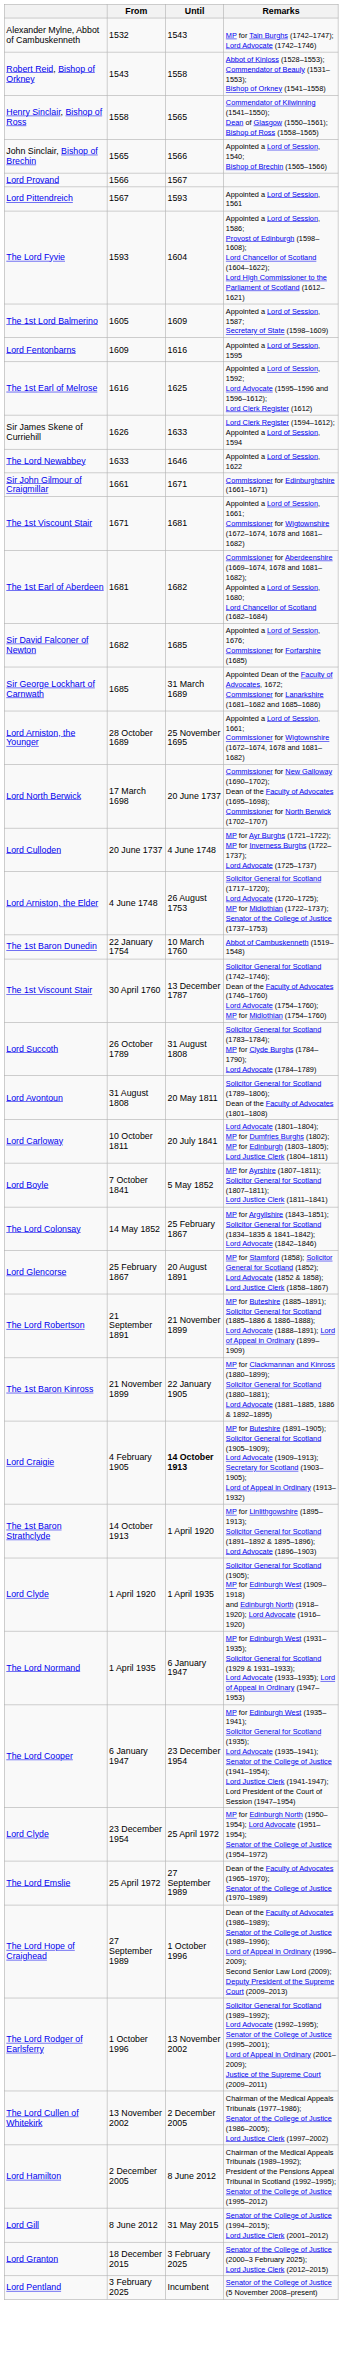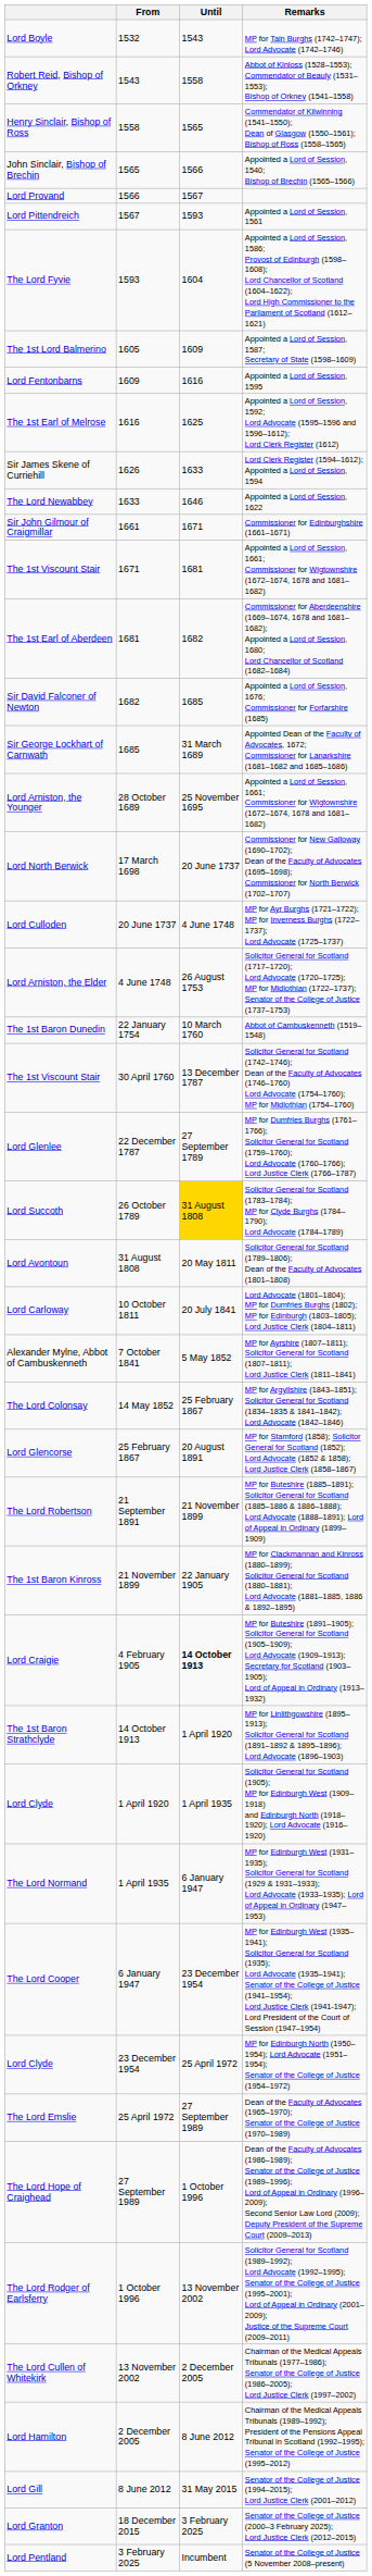 <table class="wikitable">
 <tr>
 <th></th>
 <th>From</th>
 <th>Until</th>
 <th>Remarks</th>
 </tr>
 <tr>
-<td>Alexander Mylne, Abbot of Cambuskenneth</td>
+<td><a href='#'>Lord Boyle</a></td>
 <td>1532</td>
 <td>1543</td>
 <td><br><small><a href='#'>MP</a> for <a href='#'>Tain Burghs</a> (1742–1747); <br><a href='#'>Lord Advocate</a> (1742–1746)</small></td>
 </tr>
 <tr>
 <td><a href='#'>Robert Reid</a>, <a href='#'>Bishop of Orkney</a></td>
 <td>1543</td>
 <td>1558</td>
 <td><small><a href='#'>Abbot of Kinloss</a> (1528–1553); <br><a href='#'>Commendator of Beauly</a> (1531–1553); <br><a href='#'>Bishop of Orkney</a> (1541–1558)</small></td>
 </tr>
 <tr>
 <td><a href='#'>Henry Sinclair</a>, <a href='#'>Bishop of Ross</a></td>
 <td>1558</td>
 <td>1565</td>
 <td><small><a href='#'>Commendator of Kilwinning</a> (1541–1550); <br><a href='#'>Dean</a> of <a href='#'>Glasgow</a> (1550–1561); <br><a href='#'>Bishop of Ross</a> (1558–1565)</small></td>
 </tr>
 <tr>
 <td>John Sinclair, <a href='#'>Bishop of Brechin</a></td>
 <td>1565</td>
 <td>1566</td>
 <td><small>Appointed a <a href='#'>Lord of Session</a>, 1540; <br><a href='#'>Bishop of Brechin</a> (1565–1566)</small></td>
 </tr>
 <tr>
 <td><a href='#'>Lord Provand</a></td>
 <td>1566</td>
 <td>1567</td>
 <td></td>
 </tr>
 <tr>
 <td><a href='#'>Lord Pittendreich</a></td>
 <td>1567</td>
 <td>1593</td>
 <td><small>Appointed a <a href='#'>Lord of Session</a>, 1561</small></td>
 </tr>
 <tr>
 <td><a href='#'>The Lord Fyvie</a></td>
 <td>1593</td>
 <td>1604</td>
 <td><small>Appointed a <a href='#'>Lord of Session</a>, 1586; <br><a href='#'>Provost of Edinburgh</a> (1598–1608); <br><a href='#'>Lord Chancellor of Scotland</a> (1604–1622); <br><a href='#'>Lord High Commissioner to the Parliament of Scotland</a> (1612–1621)</small></td>
 </tr>
 <tr>
 <td><a href='#'>The 1st Lord Balmerino</a></td>
 <td>1605</td>
 <td>1609</td>
 <td><small>Appointed a <a href='#'>Lord of Session</a>, 1587; <br><a href='#'>Secretary of State</a> (1598–1609)</small></td>
 </tr>
 <tr>
 <td><a href='#'>Lord Fentonbarns</a></td>
 <td>1609</td>
 <td>1616</td>
 <td><small>Appointed a <a href='#'>Lord of Session</a>, 1595</small></td>
 </tr>
 <tr>
 <td><a href='#'>The 1st Earl of Melrose</a></td>
 <td>1616</td>
 <td>1625</td>
 <td><small>Appointed a <a href='#'>Lord of Session</a>, 1592; <br><a href='#'>Lord Advocate</a> (1595–1596 and 1596–1612); <br><a href='#'>Lord Clerk Register</a> (1612)</small></td>
 </tr>
 <tr>
 <td>Sir James Skene of Curriehill</td>
 <td>1626</td>
 <td>1633</td>
 <td><small><a href='#'>Lord Clerk Register</a> (1594–1612); <br>Appointed a <a href='#'>Lord of Session</a>, 1594</small></td>
 </tr>
 <tr>
 <td><a href='#'>The Lord Newabbey</a></td>
 <td>1633</td>
 <td>1646</td>
 <td><small>Appointed a <a href='#'>Lord of Session</a>, 1622</small></td>
 </tr>
 <tr>
 <td><a href='#'>Sir John Gilmour of Craigmillar</a></td>
 <td>1661</td>
 <td>1671</td>
 <td><small><a href='#'>Commissioner</a> for <a href='#'>Edinburghshire</a> (1661–1671)</small></td>
 </tr>
 <tr>
 <td><a href='#'>The 1st Viscount Stair</a></td>
 <td>1671</td>
 <td>1681</td>
 <td><small>Appointed a <a href='#'>Lord of Session</a>, 1661; <br><a href='#'>Commissioner</a> for <a href='#'>Wigtownshire</a> (1672–1674, 1678 and 1681–1682)</small></td>
 </tr>
 <tr>
 <td><a href='#'>The 1st Earl of Aberdeen</a></td>
 <td>1681</td>
 <td>1682</td>
 <td><small><a href='#'>Commissioner</a> for <a href='#'>Aberdeenshire</a> (1669–1674, 1678 and 1681–1682); <br>Appointed a <a href='#'>Lord of Session</a>, 1680; <br><a href='#'>Lord Chancellor of Scotland</a> (1682–1684)</small></td>
 </tr>
 <tr>
 <td><a href='#'>Sir David Falconer of Newton</a></td>
 <td>1682</td>
 <td>1685</td>
 <td><small>Appointed a <a href='#'>Lord of Session</a>, 1676; <br><a href='#'>Commissioner</a> for <a href='#'>Forfarshire</a> (1685)</small></td>
 </tr>
 <tr>
 <td><a href='#'>Sir George Lockhart of Carnwath</a></td>
 <td>1685</td>
 <td>31 March 1689</td>
 <td><small>Appointed Dean of the <a href='#'>Faculty of Advocates</a>, 1672; <br><a href='#'>Commissioner</a> for <a href='#'>Lanarkshire</a> (1681–1682 and 1685–1686)</small></td>
 </tr>
 <tr>
 <td><a href='#'>Lord Arniston, the Younger</a></td>
 <td>28 October 1689</td>
 <td>25 November 1695</td>
 <td><small>Appointed a <a href='#'>Lord of Session</a>, 1661; <br><a href='#'>Commissioner</a> for <a href='#'>Wigtownshire</a> (1672–1674, 1678 and 1681–1682)</small></td>
 </tr>
 <tr>
 <td><a href='#'>Lord North Berwick</a></td>
 <td>17 March 1698</td>
 <td>20 June 1737</td>
 <td><small><a href='#'>Commissioner</a> for <a href='#'>New Galloway</a> (1690–1702); <br>Dean of the <a href='#'>Faculty of Advocates</a> (1695–1698); <br><a href='#'>Commissioner</a> for <a href='#'>North Berwick</a> (1702–1707)</small></td>
 </tr>
 <tr>
 <td><a href='#'>Lord Culloden</a></td>
 <td>20 June 1737</td>
 <td>4 June 1748</td>
 <td><small><a href='#'>MP</a> for <a href='#'>Ayr Burghs</a> (1721–1722); <br><a href='#'>MP</a> for <a href='#'>Inverness Burghs</a> (1722–1737); <br><a href='#'>Lord Advocate</a> (1725–1737)</small></td>
 </tr>
 <tr>
 <td><a href='#'>Lord Arniston, the Elder</a></td>
 <td>4 June 1748</td>
 <td>26 August 1753</td>
 <td><small><a href='#'>Solicitor General for Scotland</a> (1717–1720); <br><a href='#'>Lord Advocate</a> (1720–1725); <br><a href='#'>MP</a> for <a href='#'>Midlothian</a> (1722–1737); <br><a href='#'>Senator of the College of Justice</a> (1737–1753)</small></td>
 </tr>
 <tr>
 <td><a href='#'>The 1st Baron Dunedin</a></td>
 <td>22 January 1754</td>
 <td>10 March 1760</td>
 <td><small><a href='#'>Abbot of Cambuskenneth</a> (1519–1548)</small></td>
 </tr>
 <tr>
 <td><a href='#'>The 1st Viscount Stair</a></td>
 <td>30 April 1760</td>
 <td>13 December 1787</td>
 <td><small><a href='#'>Solicitor General for Scotland</a> (1742–1746); <br>Dean of the <a href='#'>Faculty of Advocates</a> (1746–1760) <br><a href='#'>Lord Advocate</a> (1754–1760); <br><a href='#'>MP</a> for <a href='#'>Midlothian</a> (1754–1760)</small></td>
 </tr>
 <tr>
+<td><a href='#'>Lord Glenlee</a></td>
+<td>22 December 1787</td>
+<td>27 September 1789</td>
+<td><small><a href='#'>MP</a> for <a href='#'>Dumfries Burghs</a> (1761–1766); <br><a href='#'>Solicitor General for Scotland</a> (1759–1760); <br><a href='#'>Lord Advocate</a> (1760–1766); <br><a href='#'>Lord Justice Clerk</a> (1766–1787)</small></td>
+</tr>
+<tr>
 <td><a href='#'>Lord Succoth</a></td>
 <td>26 October 1789</td>
-<td>31 August 1808</td>
+<td style="background: gold;">31 August 1808</td>
 <td><small><a href='#'>Solicitor General for Scotland</a> (1783–1784); <br><a href='#'>MP</a> for <a href='#'>Clyde Burghs</a> (1784–1790); <br><a href='#'>Lord Advocate</a> (1784–1789)</small></td>
 </tr>
 <tr>
 <td><a href='#'>Lord Avontoun</a></td>
 <td>31 August 1808</td>
 <td>20 May 1811</td>
 <td><small><a href='#'>Solicitor General for Scotland</a> (1789–1806); <br>Dean of the <a href='#'>Faculty of Advocates</a> (1801–1808)</small></td>
 </tr>
 <tr>
 <td><a href='#'>Lord Carloway</a></td>
 <td>10 October 1811</td>
 <td>20 July 1841</td>
 <td><small><a href='#'>Lord Advocate</a> (1801–1804); <br><a href='#'>MP</a> for <a href='#'>Dumfries Burghs</a> (1802); <br><a href='#'>MP</a> for <a href='#'>Edinburgh</a> (1803–1805); <br><a href='#'>Lord Justice Clerk</a> (1804–1811)</small></td>
 </tr>
 <tr>
-<td><a href='#'>Lord Boyle</a></td>
+<td>Alexander Mylne, Abbot of Cambuskenneth</td>
 <td>7 October 1841</td>
 <td>5 May 1852</td>
 <td><small><a href='#'>MP</a> for <a href='#'>Ayrshire</a> (1807–1811); <br><a href='#'>Solicitor General for Scotland</a> (1807–1811); <br><a href='#'>Lord Justice Clerk</a> (1811–1841)</small></td>
 </tr>
 <tr>
 <td><a href='#'>The Lord Colonsay</a></td>
 <td>14 May 1852</td>
 <td>25 February 1867</td>
 <td><small><a href='#'>MP</a> for <a href='#'>Argyllshire</a> (1843–1851); <br><a href='#'>Solicitor General for Scotland</a> (1834–1835 & 1841–1842); <br><a href='#'>Lord Advocate</a> (1842–1846)</small></td>
 </tr>
 <tr>
 <td><a href='#'>Lord Glencorse</a></td>
 <td>25 February 1867</td>
 <td>20 August 1891</td>
 <td><small><a href='#'>MP</a> for <a href='#'>Stamford</a> (1858); <a href='#'>Solicitor General for Scotland</a> (1852); <br><a href='#'>Lord Advocate</a> (1852 & 1858); <br><a href='#'>Lord Justice Clerk</a> (1858–1867)</small></td>
 </tr>
 <tr>
 <td><a href='#'>The Lord Robertson</a></td>
 <td>21 September 1891</td>
 <td>21 November 1899</td>
 <td><small><a href='#'>MP</a> for <a href='#'>Buteshire</a> (1885–1891); <br><a href='#'>Solicitor General for Scotland</a> (1885–1886 & 1886–1888); <br><a href='#'>Lord Advocate</a> (1888–1891); <a href='#'>Lord of Appeal in Ordinary</a> (1899–1909)</small></td>
 </tr>
 <tr>
 <td><a href='#'>The 1st Baron Kinross</a></td>
 <td>21 November 1899</td>
 <td>22 January 1905</td>
 <td><small><a href='#'>MP</a> for <a href='#'>Clackmannan and Kinross</a> (1880–1899); <br><a href='#'>Solicitor General for Scotland</a> (1880–1881); <br><a href='#'>Lord Advocate</a> (1881–1885, 1886 & 1892–1895)</small></td>
 </tr>
 <tr>
 <td><a href='#'>Lord Craigie</a></td>
 <td>4 February 1905</td>
 <td><strong>14 October 1913</strong></td>
 <td><small><a href='#'>MP</a> for <a href='#'>Buteshire</a> (1891–1905); <br><a href='#'>Solicitor General for Scotland</a> (1905–1909); <br><a href='#'>Lord Advocate</a> (1909–1913); <br><a href='#'>Secretary for Scotland</a> (1903–1905); <br><a href='#'>Lord of Appeal in Ordinary</a> (1913–1932)</small></td>
 </tr>
 <tr>
 <td><a href='#'>The 1st Baron Strathclyde</a></td>
 <td>14 October 1913</td>
 <td>1 April 1920</td>
 <td><small><a href='#'>MP</a> for <a href='#'>Linlithgowshire</a> (1895–1913); <br><a href='#'>Solicitor General for Scotland</a> (1891–1892 & 1895–1896); <br><a href='#'>Lord Advocate</a> (1896–1903)</small></td>
 </tr>
 <tr>
 <td><a href='#'>Lord Clyde</a></td>
 <td>1 April 1920</td>
 <td>1 April 1935</td>
 <td><small><a href='#'>Solicitor General for Scotland</a> (1905); <br><a href='#'>MP</a> for <a href='#'>Edinburgh West</a> (1909–1918) <br>and <a href='#'>Edinburgh North</a> (1918–1920); <a href='#'>Lord Advocate</a> (1916–1920)</small></td>
 </tr>
 <tr>
 <td><a href='#'>The Lord Normand</a></td>
 <td>1 April 1935</td>
 <td>6 January 1947</td>
 <td><small><a href='#'>MP</a> for <a href='#'>Edinburgh West</a> (1931–1935); <br><a href='#'>Solicitor General for Scotland</a> (1929 & 1931–1933); <br><a href='#'>Lord Advocate</a> (1933–1935); <a href='#'>Lord of Appeal in Ordinary</a> (1947–1953)</small></td>
 </tr>
 <tr>
 <td><a href='#'>The Lord Cooper</a></td>
 <td>6 January 1947</td>
 <td>23 December 1954</td>
 <td><small><a href='#'>MP</a> for <a href='#'>Edinburgh West</a> (1935–1941); <br><a href='#'>Solicitor General for Scotland</a> (1935); <br><a href='#'>Lord Advocate</a> (1935–1941); <br><a href='#'>Senator of the College of Justice</a> (1941–1954); <br><a href='#'>Lord Justice Clerk</a> (1941-1947); <br>Lord President of the Court of Session (1947–1954)</small></td>
 </tr>
 <tr>
 <td><a href='#'>Lord Clyde</a></td>
 <td>23 December 1954</td>
 <td>25 April 1972</td>
 <td><small><a href='#'>MP</a> for <a href='#'>Edinburgh North</a> (1950–1954); <a href='#'>Lord Advocate</a> (1951–1954); <br><a href='#'>Senator of the College of Justice</a> (1954–1972)</small></td>
 </tr>
 <tr>
 <td><a href='#'>The Lord Emslie</a></td>
 <td>25 April 1972</td>
 <td>27 September 1989</td>
 <td><small>Dean of the <a href='#'>Faculty of Advocates</a> (1965–1970); <br><a href='#'>Senator of the College of Justice</a> (1970–1989)</small></td>
 </tr>
 <tr>
 <td><a href='#'>The Lord Hope of Craighead</a></td>
 <td>27 September 1989</td>
 <td>1 October 1996</td>
 <td><small>Dean of the <a href='#'>Faculty of Advocates</a> (1986–1989); <br><a href='#'>Senator of the College of Justice</a> (1989–1996); <br><a href='#'>Lord of Appeal in Ordinary</a> (1996–2009); <br>Second Senior Law Lord (2009); <br><a href='#'>Deputy President of the Supreme Court</a> (2009–2013)</small></td>
 </tr>
 <tr>
 <td><a href='#'>The Lord Rodger of Earlsferry</a></td>
 <td>1 October 1996</td>
 <td>13 November 2002</td>
 <td><small><a href='#'>Solicitor General for Scotland</a> (1989–1992); <br><a href='#'>Lord Advocate</a> (1992–1995); <br><a href='#'>Senator of the College of Justice</a> (1995–2001); <br><a href='#'>Lord of Appeal in Ordinary</a> (2001–2009); <br><a href='#'>Justice of the Supreme Court</a> (2009–2011)</small></td>
 </tr>
 <tr>
 <td><a href='#'>The Lord Cullen of Whitekirk</a></td>
 <td>13 November 2002</td>
 <td>2 December 2005</td>
 <td><small>Chairman of the Medical Appeals Tribunals (1977–1986); <br><a href='#'>Senator of the College of Justice</a> (1986–2005); <br><a href='#'>Lord Justice Clerk</a> (1997–2002)</small></td>
 </tr>
 <tr>
 <td><a href='#'>Lord Hamilton</a></td>
 <td>2 December 2005</td>
 <td>8 June 2012</td>
 <td><small>Chairman of the Medical Appeals Tribunals (1989–1992); <br>President of the Pensions Appeal Tribunal in Scotland (1992–1995); <br><a href='#'>Senator of the College of Justice</a> (1995–2012)</small></td>
 </tr>
 <tr>
 <td><a href='#'>Lord Gill</a></td>
 <td>8 June 2012</td>
 <td>31 May 2015</td>
 <td><small><a href='#'>Senator of the College of Justice</a> (1994–2015); <br><a href='#'>Lord Justice Clerk</a> (2001–2012)</small></td>
 </tr>
 <tr>
 <td><a href='#'>Lord Granton</a></td>
 <td>18 December 2015</td>
 <td>3 February 2025</td>
 <td><small><a href='#'>Senator of the College of Justice</a> (2000–3 February 2025); <br><a href='#'>Lord Justice Clerk</a> (2012–2015)</small></td>
 </tr>
 <tr>
 <td><a href='#'>Lord Pentland</a></td>
 <td>3 February 2025</td>
 <td>Incumbent</td>
 <td><small><a href='#'>Senator of the College of Justice</a> (5 November 2008–present)</small></td>
 </tr>
 </table>
